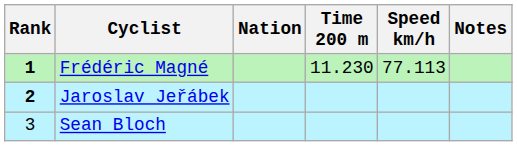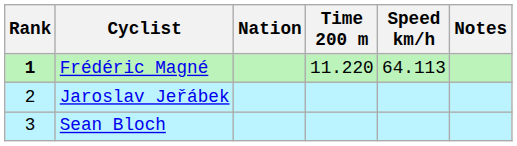 <table class="wikitable sortable" style="text-align:center">
 <tr>
 <th>Rank</th>
 <th>Cyclist</th>
 <th>Nation</th>
 <th>Time<br>200 m</th>
 <th>Speed<br>km/h</th>
 <th>Notes</th>
 </tr>
 <tr bgcolor=bbf3bb>
 <td><strong>1</strong></td>
 <td align=left><a href='#'>Frédéric Magné</a></td>
 <td align=left></td>
-<td>11.230</td>
-<td>77.113</td>
+<td>11.220</td>
+<td>64.113</td>
 <td></td>
 </tr>
 <tr bgcolor=bbf3ff>
-<td><strong>2</strong></td>
+<td>2</td>
 <td align=left><a href='#'>Jaroslav Jeřábek</a></td>
 <td align=left></td>
 <td></td>
 <td></td>
 <td></td>
 </tr>
 <tr bgcolor=bbf3ff>
 <td>3</td>
 <td align=left><a href='#'>Sean Bloch</a></td>
 <td align=left></td>
 <td></td>
 <td></td>
 <td></td>
 </tr>
 </table>
